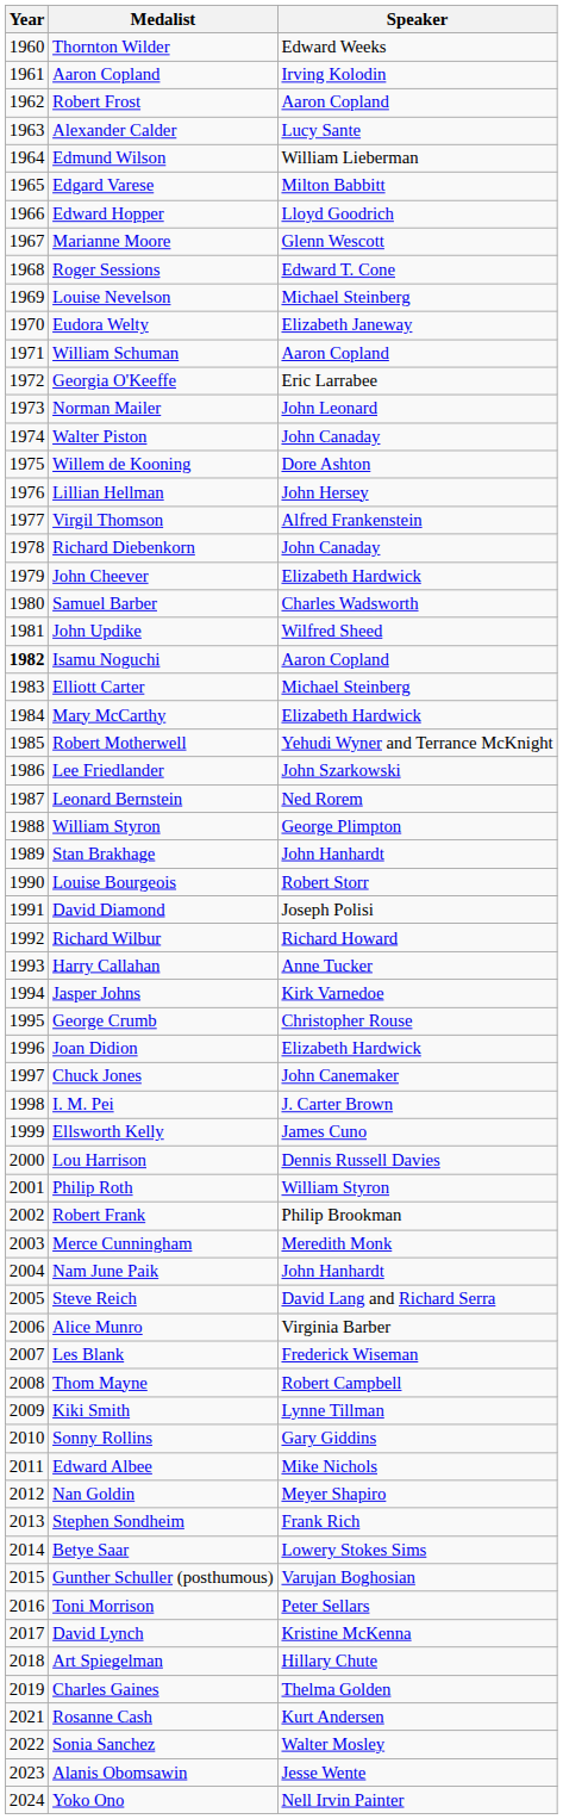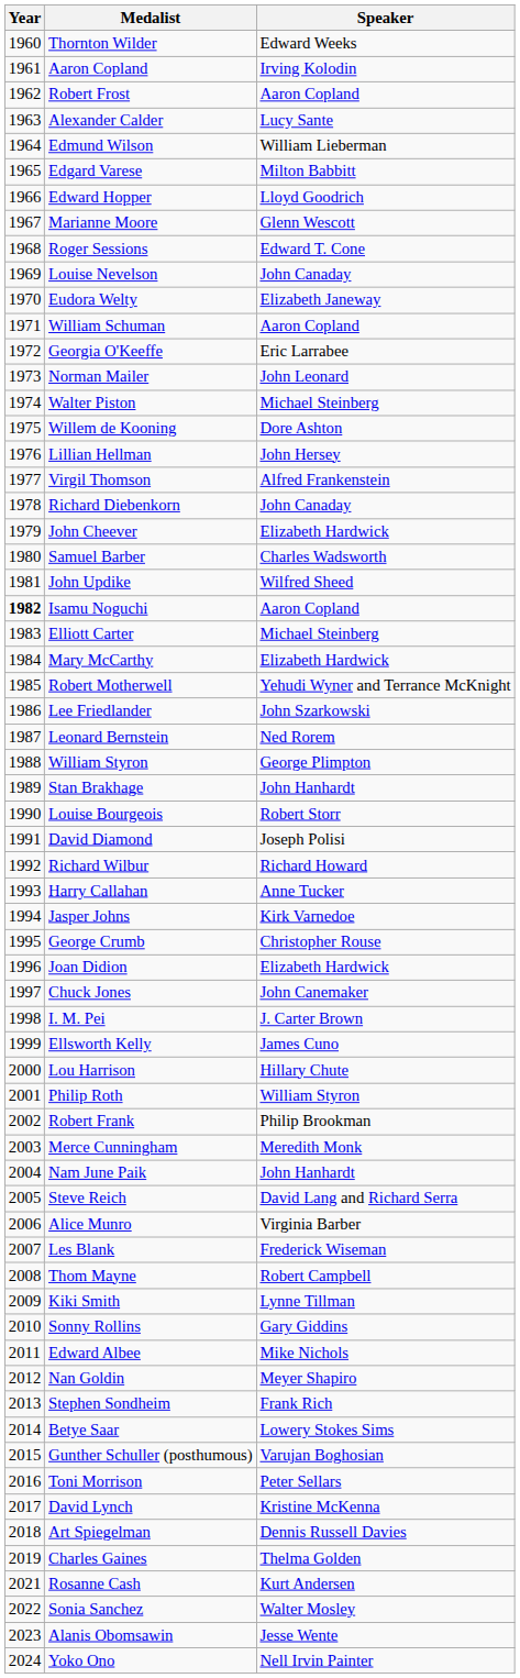 <table class="wikitable sortable">
 <tr>
 <th>Year</th>
 <th>Medalist</th>
 <th>Speaker</th>
 </tr>
 <tr>
 <td>1960</td>
 <td><a href='#'>Thornton Wilder</a></td>
 <td>Edward Weeks</td>
 </tr>
 <tr>
 <td>1961</td>
 <td><a href='#'>Aaron Copland</a></td>
 <td><a href='#'>Irving Kolodin</a></td>
 </tr>
 <tr>
 <td>1962</td>
 <td><a href='#'>Robert Frost</a></td>
 <td><a href='#'>Aaron Copland</a></td>
 </tr>
 <tr>
 <td>1963</td>
 <td><a href='#'>Alexander Calder</a></td>
 <td><a href='#'>Lucy Sante</a></td>
 </tr>
 <tr>
 <td>1964</td>
 <td><a href='#'>Edmund Wilson</a></td>
 <td>William Lieberman</td>
 </tr>
 <tr>
 <td>1965</td>
 <td><a href='#'>Edgard Varese</a></td>
 <td><a href='#'>Milton Babbitt</a></td>
 </tr>
 <tr>
 <td>1966</td>
 <td><a href='#'>Edward Hopper</a></td>
 <td><a href='#'>Lloyd Goodrich</a></td>
 </tr>
 <tr>
 <td>1967</td>
 <td><a href='#'>Marianne Moore</a></td>
 <td><a href='#'>Glenn Wescott</a></td>
 </tr>
 <tr>
 <td>1968</td>
 <td><a href='#'>Roger Sessions</a></td>
 <td><a href='#'>Edward T. Cone</a></td>
 </tr>
 <tr>
 <td>1969</td>
 <td><a href='#'>Louise Nevelson</a></td>
-<td><a href='#'>Michael Steinberg</a></td>
+<td><a href='#'>John Canaday</a></td>
 </tr>
 <tr>
 <td>1970</td>
 <td><a href='#'>Eudora Welty</a></td>
 <td><a href='#'>Elizabeth Janeway</a></td>
 </tr>
 <tr>
 <td>1971</td>
 <td><a href='#'>William Schuman</a></td>
 <td><a href='#'>Aaron Copland</a></td>
 </tr>
 <tr>
 <td>1972</td>
 <td><a href='#'>Georgia O'Keeffe</a></td>
 <td>Eric Larrabee</td>
 </tr>
 <tr>
 <td>1973</td>
 <td><a href='#'>Norman Mailer</a></td>
 <td><a href='#'>John Leonard</a></td>
 </tr>
 <tr>
 <td>1974</td>
 <td><a href='#'>Walter Piston</a></td>
-<td><a href='#'>John Canaday</a></td>
+<td><a href='#'>Michael Steinberg</a></td>
 </tr>
 <tr>
 <td>1975</td>
 <td><a href='#'>Willem de Kooning</a></td>
 <td><a href='#'>Dore Ashton</a></td>
 </tr>
 <tr>
 <td>1976</td>
 <td><a href='#'>Lillian Hellman</a></td>
 <td><a href='#'>John Hersey</a></td>
 </tr>
 <tr>
 <td>1977</td>
 <td><a href='#'>Virgil Thomson</a></td>
 <td><a href='#'>Alfred Frankenstein</a></td>
 </tr>
 <tr>
 <td>1978</td>
 <td><a href='#'>Richard Diebenkorn</a></td>
 <td><a href='#'>John Canaday</a></td>
 </tr>
 <tr>
 <td>1979</td>
 <td><a href='#'>John Cheever</a></td>
 <td><a href='#'>Elizabeth Hardwick</a></td>
 </tr>
 <tr>
 <td>1980</td>
 <td><a href='#'>Samuel Barber</a></td>
 <td><a href='#'>Charles Wadsworth</a></td>
 </tr>
 <tr>
 <td>1981</td>
 <td><a href='#'>John Updike</a></td>
 <td><a href='#'>Wilfred Sheed</a></td>
 </tr>
 <tr>
 <td><strong>1982</strong></td>
 <td><a href='#'>Isamu Noguchi</a></td>
 <td><a href='#'>Aaron Copland</a></td>
 </tr>
 <tr>
 <td>1983</td>
 <td><a href='#'>Elliott Carter</a></td>
 <td><a href='#'>Michael Steinberg</a></td>
 </tr>
 <tr>
 <td>1984</td>
 <td><a href='#'>Mary McCarthy</a></td>
 <td><a href='#'>Elizabeth Hardwick</a></td>
 </tr>
 <tr>
 <td>1985</td>
 <td><a href='#'>Robert Motherwell</a></td>
 <td><a href='#'>Yehudi Wyner</a> and Terrance McKnight</td>
 </tr>
 <tr>
 <td>1986</td>
 <td><a href='#'>Lee Friedlander</a></td>
 <td><a href='#'>John Szarkowski</a></td>
 </tr>
 <tr>
 <td>1987</td>
 <td><a href='#'>Leonard Bernstein</a></td>
 <td><a href='#'>Ned Rorem</a></td>
 </tr>
 <tr>
 <td>1988</td>
 <td><a href='#'>William Styron</a></td>
 <td><a href='#'>George Plimpton</a></td>
 </tr>
 <tr>
 <td>1989</td>
 <td><a href='#'>Stan Brakhage</a></td>
 <td><a href='#'>John Hanhardt</a></td>
 </tr>
 <tr>
 <td>1990</td>
 <td><a href='#'>Louise Bourgeois</a></td>
 <td><a href='#'>Robert Storr</a></td>
 </tr>
 <tr>
 <td>1991</td>
 <td><a href='#'>David Diamond</a></td>
 <td>Joseph Polisi</td>
 </tr>
 <tr>
 <td>1992</td>
 <td><a href='#'>Richard Wilbur</a></td>
 <td><a href='#'>Richard Howard</a></td>
 </tr>
 <tr>
 <td>1993</td>
 <td><a href='#'>Harry Callahan</a></td>
 <td><a href='#'>Anne Tucker</a></td>
 </tr>
 <tr>
 <td>1994</td>
 <td><a href='#'>Jasper Johns</a></td>
 <td><a href='#'>Kirk Varnedoe</a></td>
 </tr>
 <tr>
 <td>1995</td>
 <td><a href='#'>George Crumb</a></td>
 <td><a href='#'>Christopher Rouse</a></td>
 </tr>
 <tr>
 <td>1996</td>
 <td><a href='#'>Joan Didion</a></td>
 <td><a href='#'>Elizabeth Hardwick</a></td>
 </tr>
 <tr>
 <td>1997</td>
 <td><a href='#'>Chuck Jones</a></td>
 <td><a href='#'>John Canemaker</a></td>
 </tr>
 <tr>
 <td>1998</td>
 <td><a href='#'>I. M. Pei</a></td>
 <td><a href='#'>J. Carter Brown</a></td>
 </tr>
 <tr>
 <td>1999</td>
 <td><a href='#'>Ellsworth Kelly</a></td>
 <td><a href='#'>James Cuno</a></td>
 </tr>
 <tr>
 <td>2000</td>
 <td><a href='#'>Lou Harrison</a></td>
-<td><a href='#'>Dennis Russell Davies</a></td>
+<td><a href='#'>Hillary Chute</a></td>
 </tr>
 <tr>
 <td>2001</td>
 <td><a href='#'>Philip Roth</a></td>
 <td><a href='#'>William Styron</a></td>
 </tr>
 <tr>
 <td>2002</td>
 <td><a href='#'>Robert Frank</a></td>
 <td>Philip Brookman</td>
 </tr>
 <tr>
 <td>2003</td>
 <td><a href='#'>Merce Cunningham</a></td>
 <td><a href='#'>Meredith Monk</a></td>
 </tr>
 <tr>
 <td>2004</td>
 <td><a href='#'>Nam June Paik</a></td>
 <td><a href='#'>John Hanhardt</a></td>
 </tr>
 <tr>
 <td>2005</td>
 <td><a href='#'>Steve Reich</a></td>
 <td><a href='#'>David Lang</a> and <a href='#'>Richard Serra</a></td>
 </tr>
 <tr>
 <td>2006</td>
 <td><a href='#'>Alice Munro</a></td>
 <td>Virginia Barber</td>
 </tr>
 <tr>
 <td>2007</td>
 <td><a href='#'>Les Blank</a></td>
 <td><a href='#'>Frederick Wiseman</a></td>
 </tr>
 <tr>
 <td>2008</td>
 <td><a href='#'>Thom Mayne</a></td>
 <td><a href='#'>Robert Campbell</a></td>
 </tr>
 <tr>
 <td>2009</td>
 <td><a href='#'>Kiki Smith</a></td>
 <td><a href='#'>Lynne Tillman</a></td>
 </tr>
 <tr>
 <td>2010</td>
 <td><a href='#'>Sonny Rollins</a></td>
 <td><a href='#'>Gary Giddins</a></td>
 </tr>
 <tr>
 <td>2011</td>
 <td><a href='#'>Edward Albee</a></td>
 <td><a href='#'>Mike Nichols</a></td>
 </tr>
 <tr>
 <td>2012</td>
 <td><a href='#'>Nan Goldin</a></td>
 <td><a href='#'>Meyer Shapiro</a></td>
 </tr>
 <tr>
 <td>2013</td>
 <td><a href='#'>Stephen Sondheim</a></td>
 <td><a href='#'>Frank Rich</a></td>
 </tr>
 <tr>
 <td>2014</td>
 <td><a href='#'>Betye Saar</a></td>
 <td><a href='#'>Lowery Stokes Sims</a></td>
 </tr>
 <tr>
 <td>2015</td>
 <td><a href='#'>Gunther Schuller</a> (posthumous)</td>
 <td><a href='#'>Varujan Boghosian</a></td>
 </tr>
 <tr>
 <td>2016</td>
 <td><a href='#'>Toni Morrison</a></td>
 <td><a href='#'>Peter Sellars</a></td>
 </tr>
 <tr>
 <td>2017</td>
 <td><a href='#'>David Lynch</a></td>
 <td><a href='#'>Kristine McKenna</a></td>
 </tr>
 <tr>
 <td>2018</td>
 <td><a href='#'>Art Spiegelman</a></td>
-<td><a href='#'>Hillary Chute</a></td>
+<td><a href='#'>Dennis Russell Davies</a></td>
 </tr>
 <tr>
 <td>2019</td>
 <td><a href='#'>Charles Gaines</a></td>
 <td><a href='#'>Thelma Golden</a></td>
 </tr>
 <tr>
 <td>2021</td>
 <td><a href='#'>Rosanne Cash</a></td>
 <td><a href='#'>Kurt Andersen</a></td>
 </tr>
 <tr>
 <td>2022</td>
 <td><a href='#'>Sonia Sanchez</a></td>
 <td><a href='#'>Walter Mosley</a></td>
 </tr>
 <tr>
 <td>2023</td>
 <td><a href='#'>Alanis Obomsawin</a></td>
 <td><a href='#'>Jesse Wente</a></td>
 </tr>
 <tr>
 <td>2024</td>
 <td><a href='#'>Yoko Ono</a></td>
 <td><a href='#'>Nell Irvin Painter</a></td>
 </tr>
 </table>
